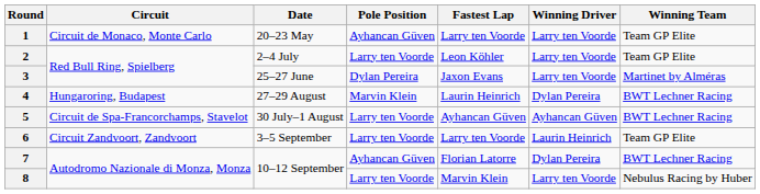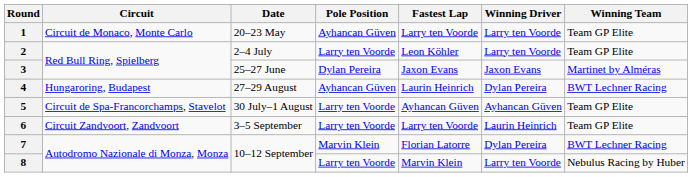 <table class=wikitable style="font-size:85%;">
 <tr>
 <th>Round</th>
 <th>Circuit</th>
 <th>Date</th>
 <th>Pole Position</th>
 <th>Fastest Lap</th>
 <th>Winning Driver</th>
 <th>Winning Team</th>
 </tr>
 <tr>
 <th>1</th>
 <td> <a href='#'>Circuit de Monaco</a>, <a href='#'>Monte Carlo</a></td>
 <td>20–23 May</td>
 <td> <a href='#'>Ayhancan Güven</a></td>
 <td> <a href='#'>Larry ten Voorde</a></td>
 <td> <a href='#'>Larry ten Voorde</a></td>
 <td> Team GP Elite</td>
 </tr>
 <tr>
 <th>2</th>
 <td rowspan="2"> <a href='#'>Red Bull Ring</a>, <a href='#'>Spielberg</a></td>
 <td>2–4 July</td>
 <td> <a href='#'>Larry ten Voorde</a></td>
 <td> <a href='#'>Leon Köhler</a></td>
 <td> <a href='#'>Larry ten Voorde</a></td>
 <td> Team GP Elite</td>
 </tr>
 <tr>
 <th>3</th>
 <td>25–27 June</td>
 <td> <a href='#'>Dylan Pereira</a></td>
 <td> <a href='#'>Jaxon Evans</a></td>
-<td> <a href='#'>Larry ten Voorde</a></td>
+<td> <a href='#'>Jaxon Evans</a></td>
 <td> <a href='#'>Martinet by Alméras</a></td>
 </tr>
 <tr>
 <th>4</th>
 <td> <a href='#'>Hungaroring</a>, <a href='#'>Budapest</a></td>
 <td>27–29 August</td>
-<td> <a href='#'>Marvin Klein</a></td>
+<td> <a href='#'>Ayhancan Güven</a></td>
 <td> <a href='#'>Laurin Heinrich</a></td>
 <td> <a href='#'>Dylan Pereira</a></td>
 <td> <a href='#'>BWT Lechner Racing</a></td>
 </tr>
 <tr>
 <th>5</th>
 <td> <a href='#'>Circuit de Spa-Francorchamps</a>, <a href='#'>Stavelot</a></td>
 <td>30 July–1 August</td>
 <td> <a href='#'>Larry ten Voorde</a></td>
 <td> <a href='#'>Ayhancan Güven</a></td>
 <td> <a href='#'>Ayhancan Güven</a></td>
-<td> <a href='#'>BWT Lechner Racing</a></td>
+<td> Team GP Elite</td>
 </tr>
 <tr>
 <th>6</th>
 <td> <a href='#'>Circuit Zandvoort</a>, <a href='#'>Zandvoort</a></td>
 <td>3–5 September</td>
 <td> <a href='#'>Larry ten Voorde</a></td>
 <td> <a href='#'>Larry ten Voorde</a></td>
 <td> <a href='#'>Laurin Heinrich</a></td>
 <td> Team GP Elite</td>
 </tr>
 <tr>
 <th>7</th>
 <td rowspan="2"> <a href='#'>Autodromo Nazionale di Monza</a>, <a href='#'>Monza</a></td>
 <td rowspan="2">10–12 September</td>
-<td> <a href='#'>Ayhancan Güven</a></td>
+<td> <a href='#'>Marvin Klein</a></td>
 <td> <a href='#'>Florian Latorre</a></td>
 <td> <a href='#'>Dylan Pereira</a></td>
 <td> <a href='#'>BWT Lechner Racing</a></td>
 </tr>
 <tr>
 <th>8</th>
 <td> <a href='#'>Larry ten Voorde</a></td>
 <td> <a href='#'>Marvin Klein</a></td>
 <td> <a href='#'>Larry ten Voorde</a></td>
 <td> Nebulus Racing by Huber</td>
 </tr>
 </table>
